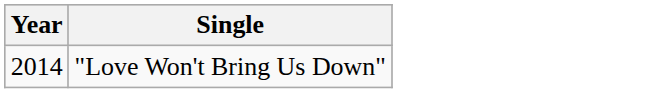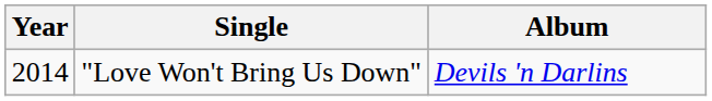 <table class="wikitable">
 <tr>
 <th rowspan="1">Year</th>
 <th rowspan="1">Single</th>
+<th rowspan="1" width="150">Album</th>
 </tr>
 <tr>
 <td rowspan="1">2014</td>
 <td>"Love Won't Bring Us Down"</td>
+<td rowspan="1"><em><a href='#'>Devils 'n Darlins</a></em></td>
 </tr>
 </table>
